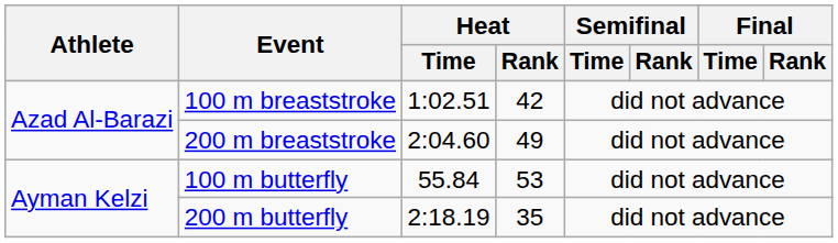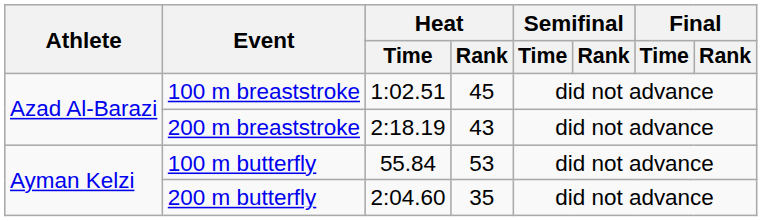 <table class=wikitable style="font-size:90%">
 <tr>
 <th rowspan="2">Athlete</th>
 <th rowspan="2">Event</th>
 <th colspan="2">Heat</th>
 <th colspan="2">Semifinal</th>
 <th colspan="2">Final</th>
 </tr>
 <tr style="font-size:95%">
 <th>Time</th>
 <th>Rank</th>
 <th>Time</th>
 <th>Rank</th>
 <th>Time</th>
 <th>Rank</th>
 </tr>
 <tr align=center>
 <td align=left rowspan=2><a href='#'>Azad Al-Barazi</a></td>
 <td align=left><a href='#'>100 m breaststroke</a></td>
 <td>1:02.51</td>
-<td>42</td>
+<td>45</td>
 <td colspan=4>did not advance</td>
 </tr>
 <tr align=center>
 <td align=left><a href='#'>200 m breaststroke</a></td>
-<td>2:04.60</td>
-<td>49</td>
+<td>2:18.19</td>
+<td>43</td>
 <td colspan=4>did not advance</td>
 </tr>
 <tr align=center>
 <td align=left rowspan=2><a href='#'>Ayman Kelzi</a></td>
 <td align=left><a href='#'>100 m butterfly</a></td>
 <td>55.84</td>
 <td>53</td>
 <td colspan=4>did not advance</td>
 </tr>
 <tr align=center>
 <td align=left><a href='#'>200 m butterfly</a></td>
-<td>2:18.19</td>
+<td>2:04.60</td>
 <td>35</td>
 <td colspan=4>did not advance</td>
 </tr>
 </table>
